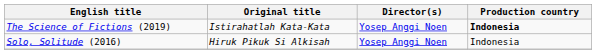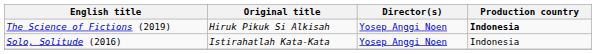 <table class="wikitable" style="width:95%; margin-bottom:2px">
 <tr>
 <th>English title</th>
 <th>Original title</th>
 <th>Director(s)</th>
 <th>Production country</th>
 </tr>
 <tr>
 <td><em><a href='#'>The Science of Fictions</a></em> (2019)</td>
-<td><em>Istirahatlah Kata-Kata</em></td>
+<td><em>Hiruk Pikuk Si Alkisah</em></td>
 <td><a href='#'>Yosep Anggi Noen</a></td>
 <td><strong>Indonesia</strong></td>
 </tr>
 <tr>
 <td><em><a href='#'>Solo, Solitude</a></em> (2016)</td>
-<td><em>Hiruk Pikuk Si Alkisah</em></td>
+<td><em>Istirahatlah Kata-Kata</em></td>
 <td><a href='#'>Yosep Anggi Noen</a></td>
 <td>Indonesia</td>
 </tr>
 <tr>
 </tr>
 </table>
